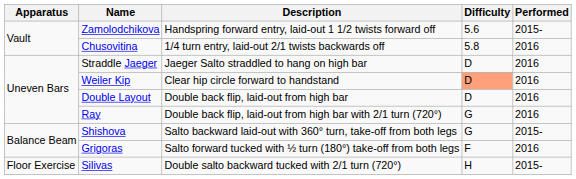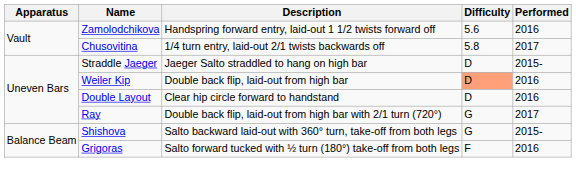 <table class="wikitable">
 <tr>
 <th>Apparatus</th>
 <th>Name</th>
 <th>Description</th>
 <th>Difficulty</th>
 <th>Performed</th>
 </tr>
 <tr>
 <td rowspan="2">Vault</td>
 <td><a href='#'>Zamolodchikova</a></td>
 <td>Handspring forward entry, laid-out 1 1/2 twists forward off</td>
 <td>5.6</td>
-<td>2015-</td>
+<td>2016</td>
 </tr>
 <tr>
 <td><a href='#'>Chusovitina</a></td>
 <td>1/4 turn entry, laid-out 2/1 twists backwards off</td>
 <td>5.8</td>
-<td>2016</td>
+<td>2017</td>
 </tr>
 <tr>
 <td rowspan="4">Uneven Bars</td>
 <td>Straddle <a href='#'>Jaeger</a></td>
 <td>Jaeger Salto straddled to hang on high bar</td>
 <td>D</td>
-<td>2016</td>
+<td>2015-</td>
 </tr>
 <tr>
 <td><a href='#'>Weiler Kip</a></td>
-<td>Clear hip circle forward to handstand</td>
+<td>Double back flip, laid-out from high bar</td>
 <td style="background: lightsalmon;">D</td>
 <td>2016</td>
 </tr>
 <tr>
 <td><a href='#'>Double Layout</a></td>
-<td>Double back flip, laid-out from high bar</td>
+<td>Clear hip circle forward to handstand</td>
 <td>D</td>
 <td>2016</td>
 </tr>
 <tr>
 <td><a href='#'>Ray</a></td>
 <td>Double back flip, laid-out from high bar with 2/1 turn (720°)</td>
 <td>G</td>
-<td>2016</td>
+<td>2017</td>
 </tr>
 <tr>
 <td rowspan="2">Balance Beam</td>
 <td><a href='#'>Shishova</a></td>
 <td>Salto backward laid-out with 360° turn, take-off from both legs</td>
 <td>G</td>
 <td>2015-</td>
 </tr>
 <tr>
 <td><a href='#'>Grigoras</a></td>
 <td>Salto forward tucked with ½ turn (180°) take-off from both legs</td>
 <td>F</td>
 <td>2016</td>
 </tr>
-<tr>
-<td rowspan="1">Floor Exercise</td>
-<td><a href='#'>Silivas</a></td>
-<td>Double salto backward tucked with 2/1 turn (720°)</td>
-<td>H</td>
-<td>2015-</td>
-</tr>
 </table>
